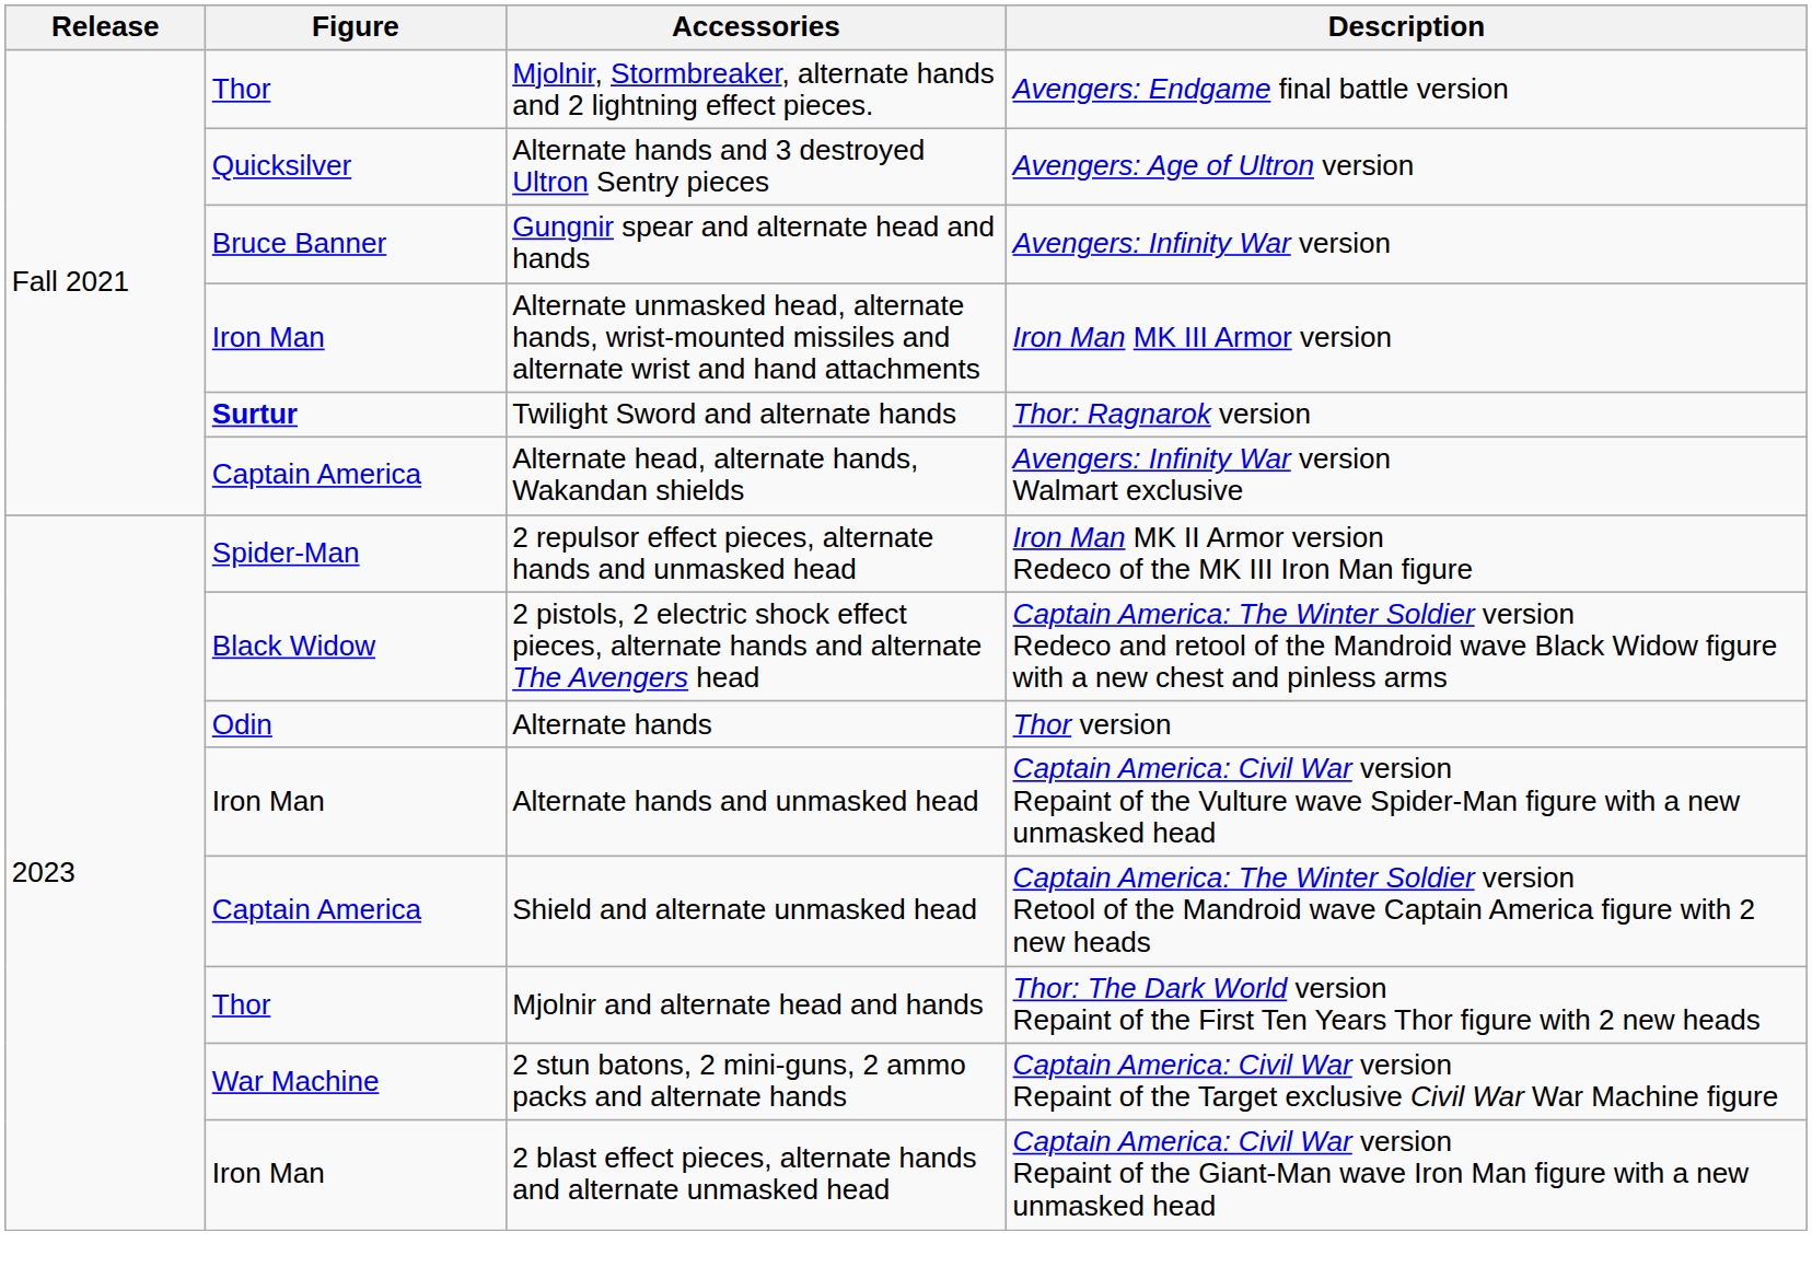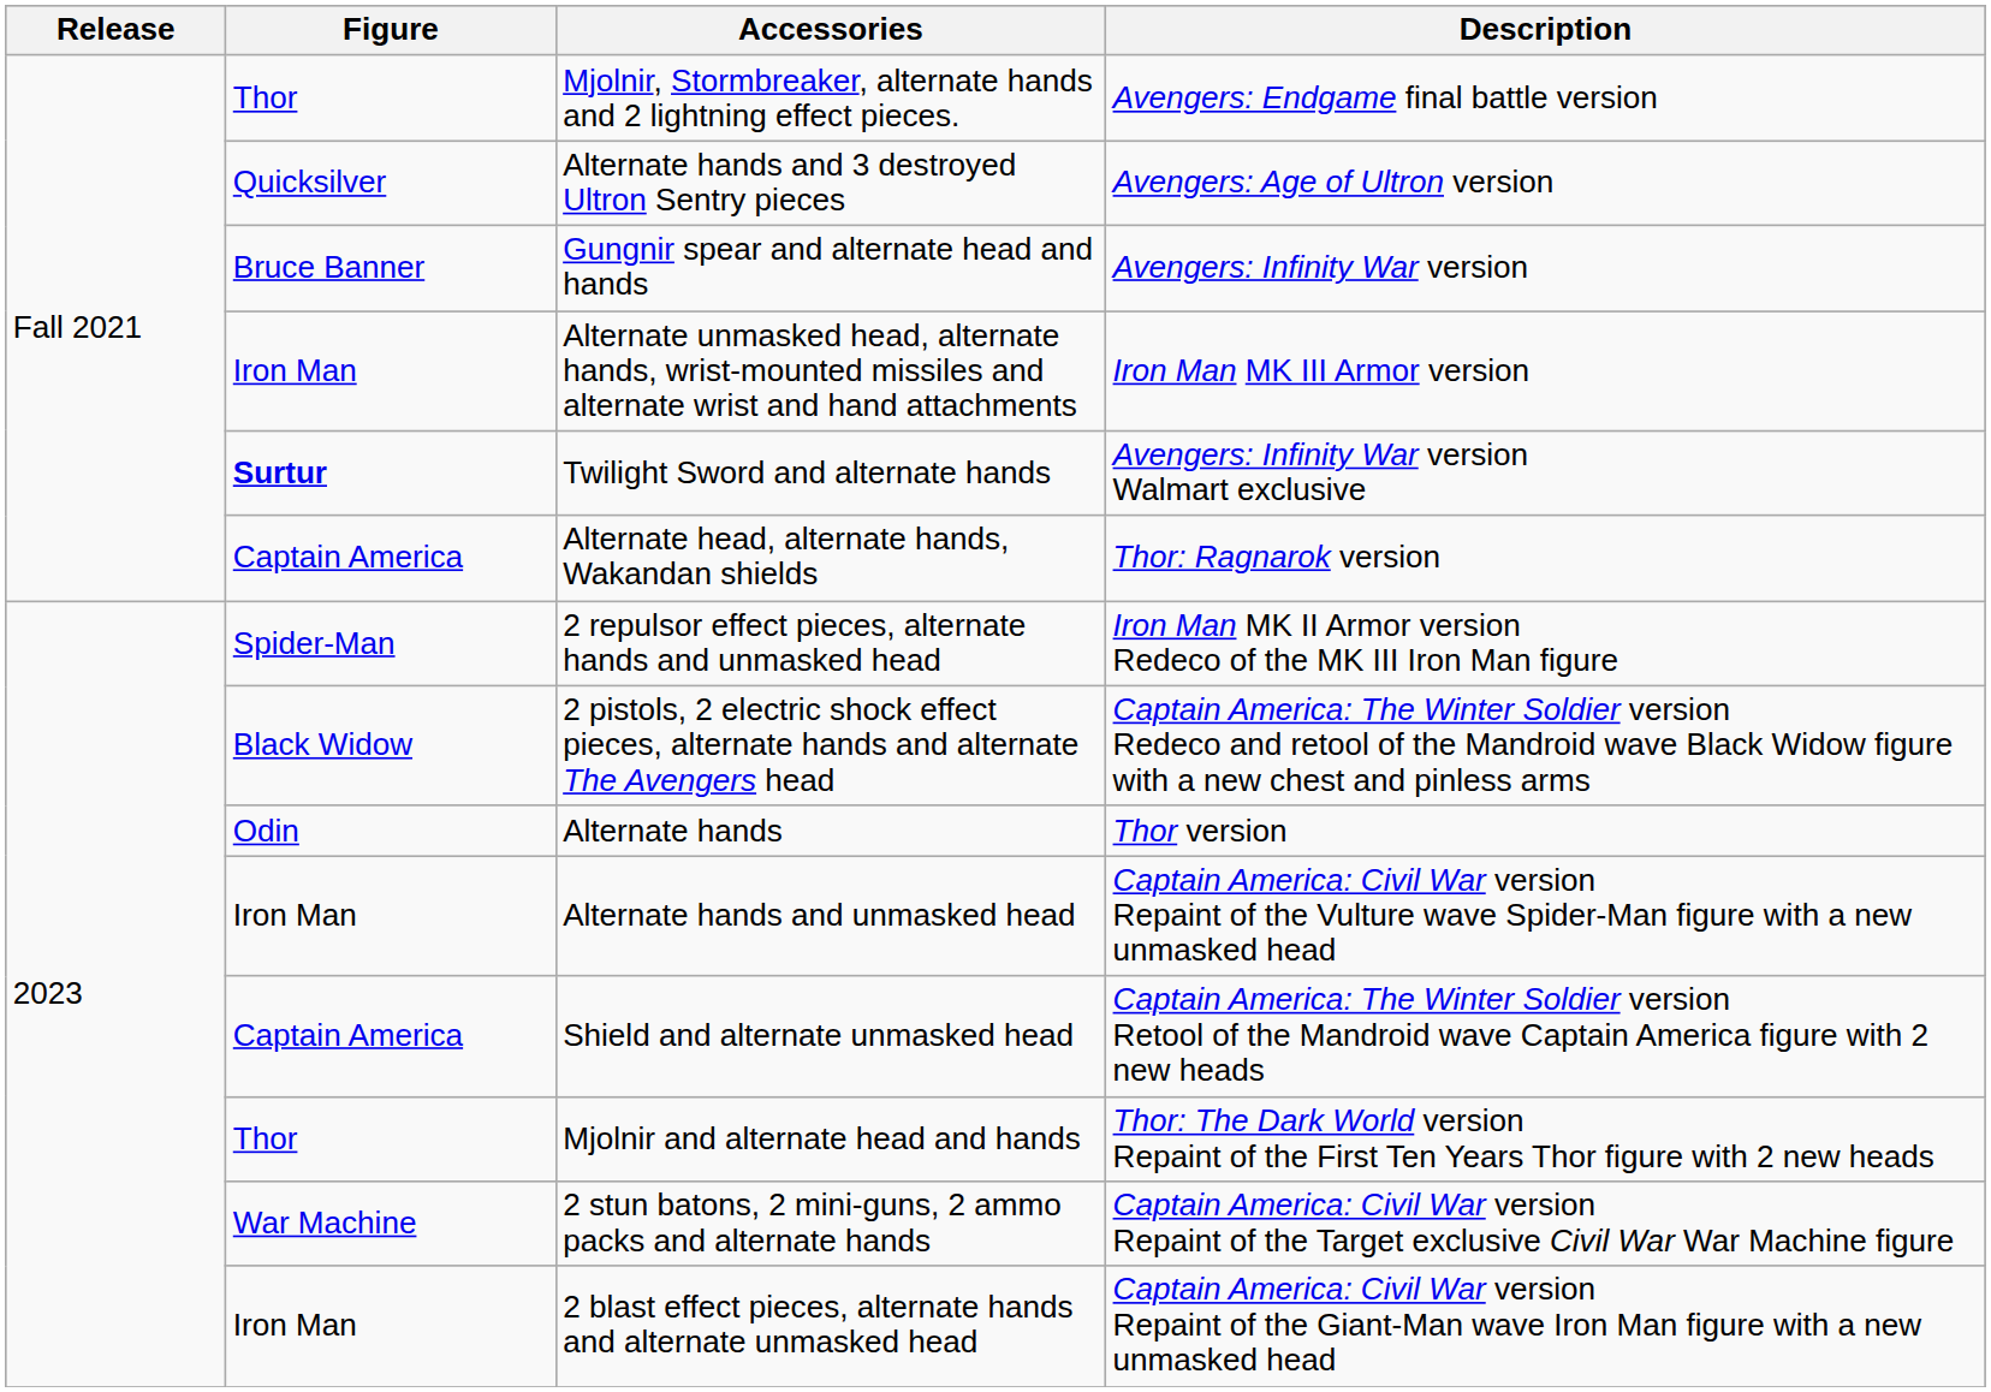 <table class="wikitable" style="width:80%;">
 <tr>
 <th width=10%>Release</th>
 <th width=15%>Figure</th>
 <th width=25%>Accessories</th>
 <th width=40%>Description</th>
 </tr>
 <tr>
 <td rowspan=6>Fall 2021</td>
 <td><a href='#'>Thor</a></td>
 <td><a href='#'>Mjolnir</a>, <a href='#'>Stormbreaker</a>, alternate hands and 2 lightning effect pieces.</td>
 <td><em><a href='#'>Avengers: Endgame</a></em> final battle version</td>
 </tr>
 <tr>
 <td><a href='#'>Quicksilver</a></td>
 <td>Alternate hands and 3 destroyed <a href='#'>Ultron</a> Sentry pieces</td>
 <td><em><a href='#'>Avengers: Age of Ultron</a></em> version</td>
 </tr>
 <tr>
 <td><a href='#'>Bruce Banner</a></td>
 <td><a href='#'>Gungnir</a> spear and alternate head and hands</td>
 <td><em><a href='#'>Avengers: Infinity War</a></em> version</td>
 </tr>
 <tr>
 <td><a href='#'>Iron Man</a></td>
 <td>Alternate unmasked head, alternate hands, wrist-mounted missiles and alternate wrist and hand attachments</td>
 <td><em><a href='#'>Iron Man</a></em> <a href='#'>MK III Armor</a> version</td>
 </tr>
 <tr>
 <td><strong><a href='#'>Surtur</a></strong></td>
 <td>Twilight Sword and alternate hands</td>
-<td><em><a href='#'>Thor: Ragnarok</a></em> version</td>
+<td><em><a href='#'>Avengers: Infinity War</a></em> version<br>Walmart exclusive</td>
 </tr>
 <tr>
 <td><a href='#'>Captain America</a></td>
 <td>Alternate head, alternate hands, Wakandan shields</td>
-<td><em><a href='#'>Avengers: Infinity War</a></em> version<br>Walmart exclusive</td>
+<td><em><a href='#'>Thor: Ragnarok</a></em> version</td>
 </tr>
 <tr>
 <td rowspan=8>2023</td>
 <td><a href='#'>Spider-Man</a></td>
 <td>2 repulsor effect pieces, alternate hands and unmasked head</td>
 <td><em><a href='#'>Iron Man</a></em> MK II Armor version<br>Redeco of the MK III Iron Man figure</td>
 </tr>
 <tr>
 <td><a href='#'>Black Widow</a></td>
 <td>2 pistols, 2 electric shock effect pieces, alternate hands and alternate <em><a href='#'>The Avengers</a></em> head</td>
 <td><em><a href='#'>Captain America: The Winter Soldier</a></em> version<br>Redeco and retool of the Mandroid wave Black Widow figure with a new chest and pinless arms</td>
 </tr>
 <tr>
 <td><a href='#'>Odin</a></td>
 <td>Alternate hands</td>
 <td><em><a href='#'>Thor</a></em> version</td>
 </tr>
 <tr>
 <td>Iron Man</td>
 <td>Alternate hands and unmasked head</td>
 <td><em><a href='#'>Captain America: Civil War</a></em> version<br>Repaint of the Vulture wave Spider-Man figure with a new unmasked head</td>
 </tr>
 <tr>
 <td><a href='#'>Captain America</a></td>
 <td>Shield and alternate unmasked head</td>
 <td><em><a href='#'>Captain America: The Winter Soldier</a></em> version<br>Retool of the Mandroid wave Captain America figure with 2 new heads</td>
 </tr>
 <tr>
 <td><a href='#'>Thor</a></td>
 <td>Mjolnir and alternate head and hands</td>
 <td><em><a href='#'>Thor: The Dark World</a></em> version<br>Repaint of the First Ten Years Thor figure with 2 new heads</td>
 </tr>
 <tr>
 <td><a href='#'>War Machine</a></td>
 <td>2 stun batons, 2 mini-guns, 2 ammo packs and alternate hands</td>
 <td><em><a href='#'>Captain America: Civil War</a></em> version<br>Repaint of the Target exclusive <em>Civil War</em> War Machine figure</td>
 </tr>
 <tr>
 <td>Iron Man</td>
 <td>2 blast effect pieces, alternate hands and alternate unmasked head</td>
 <td><em><a href='#'>Captain America: Civil War</a></em> version<br>Repaint of the Giant-Man wave Iron Man figure with a new unmasked head</td>
 </tr>
 </table>
